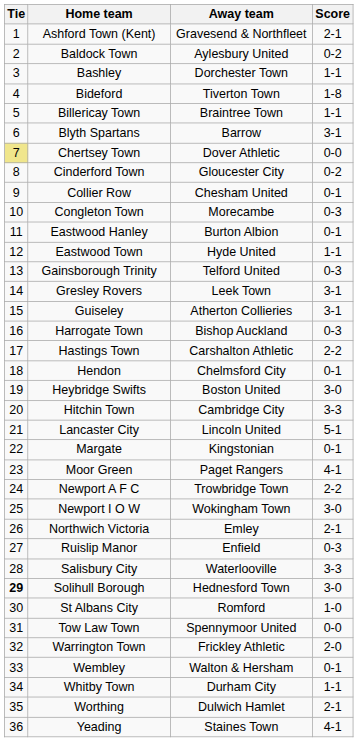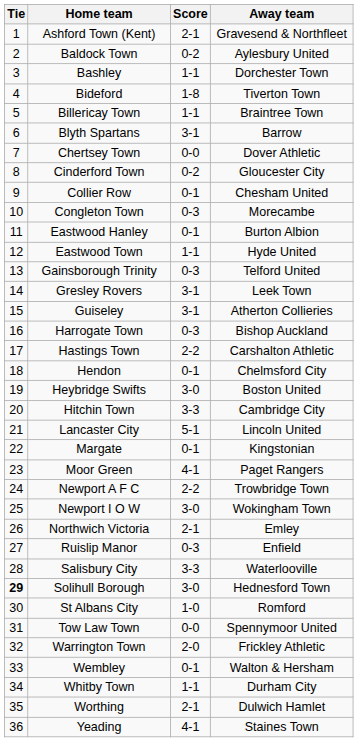 <table class="wikitable" style="text-align:center;">
 <tr>
 <th width=20>Tie</th>
 <th width=175>Home team</th>
+<th width=20>Score</th>
 <th width=175>Away team</th>
-<th width=20>Score</th>
 </tr>
 <tr>
 <td>1</td>
 <td>Ashford Town (Kent)</td>
+<td>2-1</td>
 <td>Gravesend & Northfleet</td>
-<td>2-1</td>
 </tr>
 <tr>
 <td>2</td>
 <td>Baldock Town</td>
+<td>0-2</td>
 <td>Aylesbury United</td>
-<td>0-2</td>
 </tr>
 <tr>
 <td>3</td>
 <td>Bashley</td>
+<td>1-1</td>
 <td>Dorchester Town</td>
-<td>1-1</td>
 </tr>
 <tr>
 <td>4</td>
 <td>Bideford</td>
+<td>1-8</td>
 <td>Tiverton Town</td>
-<td>1-8</td>
 </tr>
 <tr>
 <td>5</td>
 <td>Billericay Town</td>
+<td>1-1</td>
 <td>Braintree Town</td>
-<td>1-1</td>
 </tr>
 <tr>
 <td>6</td>
 <td>Blyth Spartans</td>
+<td>3-1</td>
 <td>Barrow</td>
-<td>3-1</td>
 </tr>
 <tr>
-<td style="background: khaki;">7</td>
+<td>7</td>
 <td>Chertsey Town</td>
+<td>0-0</td>
 <td>Dover Athletic</td>
-<td>0-0</td>
 </tr>
 <tr>
 <td>8</td>
 <td>Cinderford Town</td>
+<td>0-2</td>
 <td>Gloucester City</td>
-<td>0-2</td>
 </tr>
 <tr>
 <td>9</td>
 <td>Collier Row</td>
+<td>0-1</td>
 <td>Chesham United</td>
-<td>0-1</td>
 </tr>
 <tr>
 <td>10</td>
 <td>Congleton Town</td>
+<td>0-3</td>
 <td>Morecambe</td>
-<td>0-3</td>
 </tr>
 <tr>
 <td>11</td>
 <td>Eastwood Hanley</td>
+<td>0-1</td>
 <td>Burton Albion</td>
-<td>0-1</td>
 </tr>
 <tr>
 <td>12</td>
 <td>Eastwood Town</td>
+<td>1-1</td>
 <td>Hyde United</td>
-<td>1-1</td>
 </tr>
 <tr>
 <td>13</td>
 <td>Gainsborough Trinity</td>
+<td>0-3</td>
 <td>Telford United</td>
-<td>0-3</td>
 </tr>
 <tr>
 <td>14</td>
 <td>Gresley Rovers</td>
+<td>3-1</td>
 <td>Leek Town</td>
-<td>3-1</td>
 </tr>
 <tr>
 <td>15</td>
 <td>Guiseley</td>
+<td>3-1</td>
 <td>Atherton Collieries</td>
-<td>3-1</td>
 </tr>
 <tr>
 <td>16</td>
 <td>Harrogate Town</td>
+<td>0-3</td>
 <td>Bishop Auckland</td>
-<td>0-3</td>
 </tr>
 <tr>
 <td>17</td>
 <td>Hastings Town</td>
+<td>2-2</td>
 <td>Carshalton Athletic</td>
-<td>2-2</td>
 </tr>
 <tr>
 <td>18</td>
 <td>Hendon</td>
+<td>0-1</td>
 <td>Chelmsford City</td>
-<td>0-1</td>
 </tr>
 <tr>
 <td>19</td>
 <td>Heybridge Swifts</td>
+<td>3-0</td>
 <td>Boston United</td>
-<td>3-0</td>
 </tr>
 <tr>
 <td>20</td>
 <td>Hitchin Town</td>
+<td>3-3</td>
 <td>Cambridge City</td>
-<td>3-3</td>
 </tr>
 <tr>
 <td>21</td>
 <td>Lancaster City</td>
+<td>5-1</td>
 <td>Lincoln United</td>
-<td>5-1</td>
 </tr>
 <tr>
 <td>22</td>
 <td>Margate</td>
+<td>0-1</td>
 <td>Kingstonian</td>
-<td>0-1</td>
 </tr>
 <tr>
 <td>23</td>
 <td>Moor Green</td>
+<td>4-1</td>
 <td>Paget Rangers</td>
-<td>4-1</td>
 </tr>
 <tr>
 <td>24</td>
 <td>Newport A F C</td>
+<td>2-2</td>
 <td>Trowbridge Town</td>
-<td>2-2</td>
 </tr>
 <tr>
 <td>25</td>
 <td>Newport I O W</td>
+<td>3-0</td>
 <td>Wokingham Town</td>
-<td>3-0</td>
 </tr>
 <tr>
 <td>26</td>
 <td>Northwich Victoria</td>
+<td>2-1</td>
 <td>Emley</td>
-<td>2-1</td>
 </tr>
 <tr>
 <td>27</td>
 <td>Ruislip Manor</td>
+<td>0-3</td>
 <td>Enfield</td>
-<td>0-3</td>
 </tr>
 <tr>
 <td>28</td>
 <td>Salisbury City</td>
+<td>3-3</td>
 <td>Waterlooville</td>
-<td>3-3</td>
 </tr>
 <tr>
 <td><strong>29</strong></td>
 <td>Solihull Borough</td>
+<td>3-0</td>
 <td>Hednesford Town</td>
-<td>3-0</td>
 </tr>
 <tr>
 <td>30</td>
 <td>St Albans City</td>
+<td>1-0</td>
 <td>Romford</td>
-<td>1-0</td>
 </tr>
 <tr>
 <td>31</td>
 <td>Tow Law Town</td>
+<td>0-0</td>
 <td>Spennymoor United</td>
-<td>0-0</td>
 </tr>
 <tr>
 <td>32</td>
 <td>Warrington Town</td>
+<td>2-0</td>
 <td>Frickley Athletic</td>
-<td>2-0</td>
 </tr>
 <tr>
 <td>33</td>
 <td>Wembley</td>
+<td>0-1</td>
 <td>Walton & Hersham</td>
-<td>0-1</td>
 </tr>
 <tr>
 <td>34</td>
 <td>Whitby Town</td>
+<td>1-1</td>
 <td>Durham City</td>
-<td>1-1</td>
 </tr>
 <tr>
 <td>35</td>
 <td>Worthing</td>
+<td>2-1</td>
 <td>Dulwich Hamlet</td>
-<td>2-1</td>
 </tr>
 <tr>
 <td>36</td>
 <td>Yeading</td>
+<td>4-1</td>
 <td>Staines Town</td>
-<td>4-1</td>
 </tr>
 </table>
